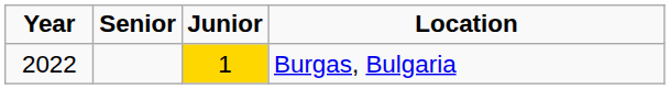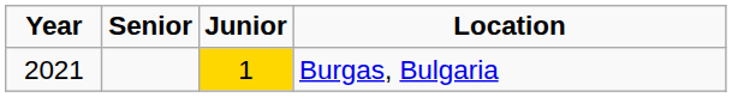 <table class="wikitable">
 <tr>
 <td align="center" width="50"><strong>Year</strong></td>
 <td align="center" width="20"><strong>Senior</strong></td>
 <td><strong>Junior</strong></td>
 <td align="center" width="250"><strong>Location</strong></td>
 </tr>
 <tr>
-<td align="center">2022</td>
+<td align="center">2021</td>
 <td align="center"></td>
 <td align="center" style="background: gold;">1</td>
 <td> <a href='#'>Burgas</a>, <a href='#'>Bulgaria</a></td>
 </tr>
 </table>
